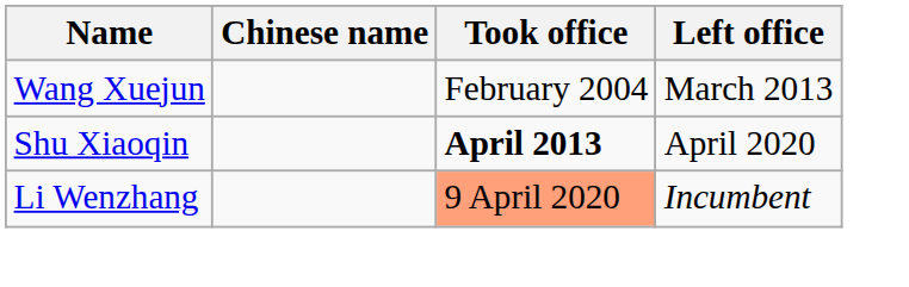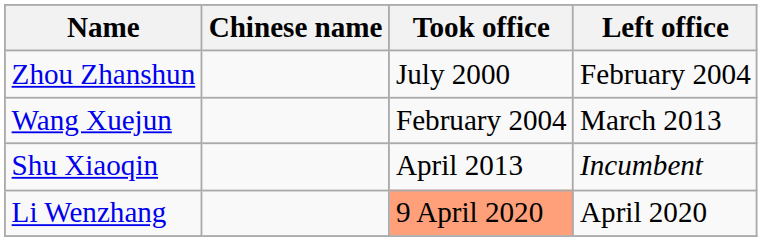 <table class="wikitable">
 <tr>
 <th>Name</th>
 <th>Chinese name</th>
 <th>Took office</th>
 <th>Left office</th>
+</tr>
+<tr>
+<td><a href='#'>Zhou Zhanshun</a></td>
+<td></td>
+<td>July 2000</td>
+<td>February 2004</td>
 </tr>
 <tr>
 <td><a href='#'>Wang Xuejun</a></td>
 <td></td>
 <td>February 2004</td>
 <td>March 2013</td>
 </tr>
 <tr>
 <td><a href='#'>Shu Xiaoqin</a></td>
 <td></td>
-<td><strong>April 2013</strong></td>
-<td>April 2020</td>
+<td>April 2013</td>
+<td><em>Incumbent</em></td>
 </tr>
 <tr>
 <td><a href='#'>Li Wenzhang</a></td>
 <td></td>
 <td style="background: lightsalmon;">9 April 2020</td>
-<td><em>Incumbent</em></td>
+<td>April 2020</td>
 </tr>
 </table>
